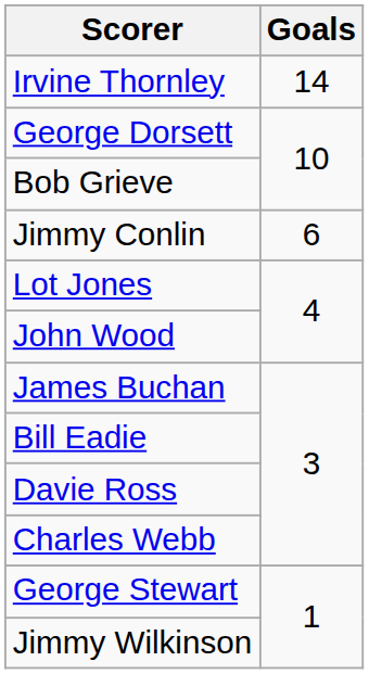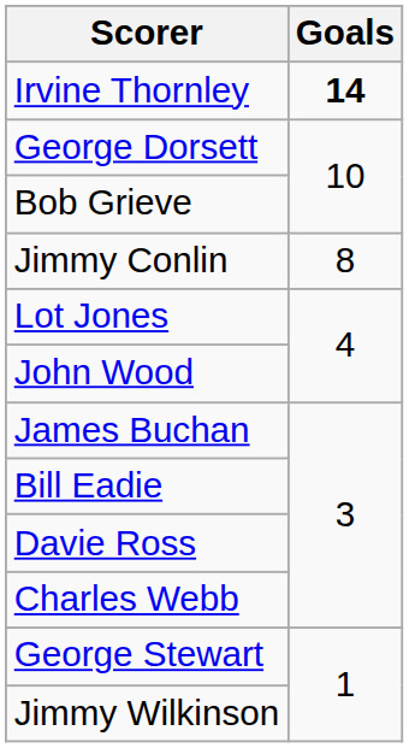 <table class="wikitable">
 <tr>
 <th>Scorer</th>
 <th>Goals</th>
 </tr>
 <tr>
 <td> <a href='#'>Irvine Thornley</a></td>
-<td align=center>14</td>
+<td align=center><strong>14</strong></td>
 </tr>
 <tr>
 <td> <a href='#'>George Dorsett</a></td>
 <td rowspan="2" align=center>10</td>
 </tr>
 <tr>
 <td>Bob Grieve</td>
 </tr>
 <tr>
 <td>Jimmy Conlin</td>
-<td align=center>6</td>
+<td align=center>8</td>
 </tr>
 <tr>
 <td> <a href='#'>Lot Jones</a></td>
 <td rowspan="2" align=center>4</td>
 </tr>
 <tr>
 <td> <a href='#'>John Wood</a></td>
 </tr>
 <tr>
 <td> <a href='#'>James Buchan</a></td>
 <td rowspan="4" align=center>3</td>
 </tr>
 <tr>
 <td> <a href='#'>Bill Eadie</a></td>
 </tr>
 <tr>
 <td> <a href='#'>Davie Ross</a></td>
 </tr>
 <tr>
 <td> <a href='#'>Charles Webb</a></td>
 </tr>
 <tr>
 <td> <a href='#'>George Stewart</a></td>
 <td rowspan="2" align=center>1</td>
 </tr>
 <tr>
 <td>Jimmy Wilkinson</td>
 </tr>
 </table>
